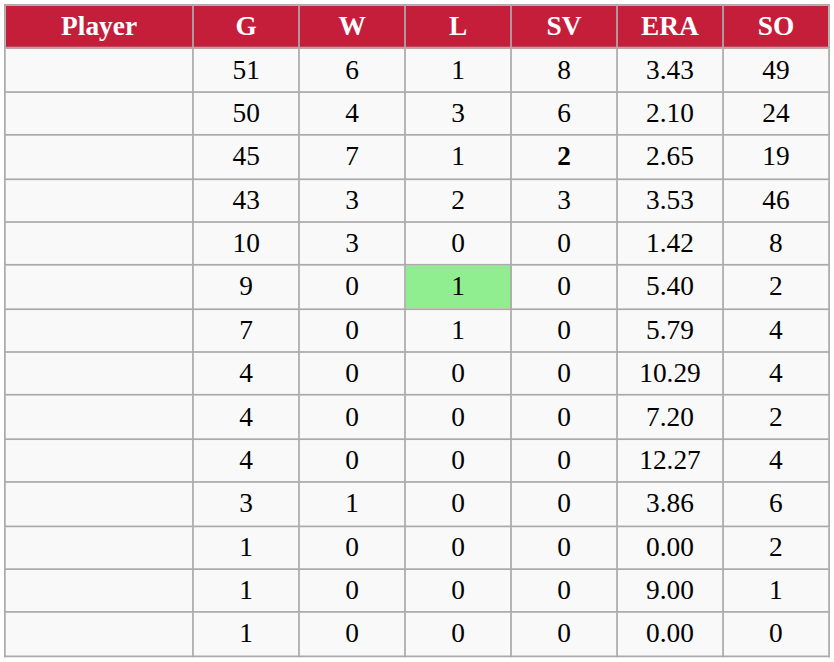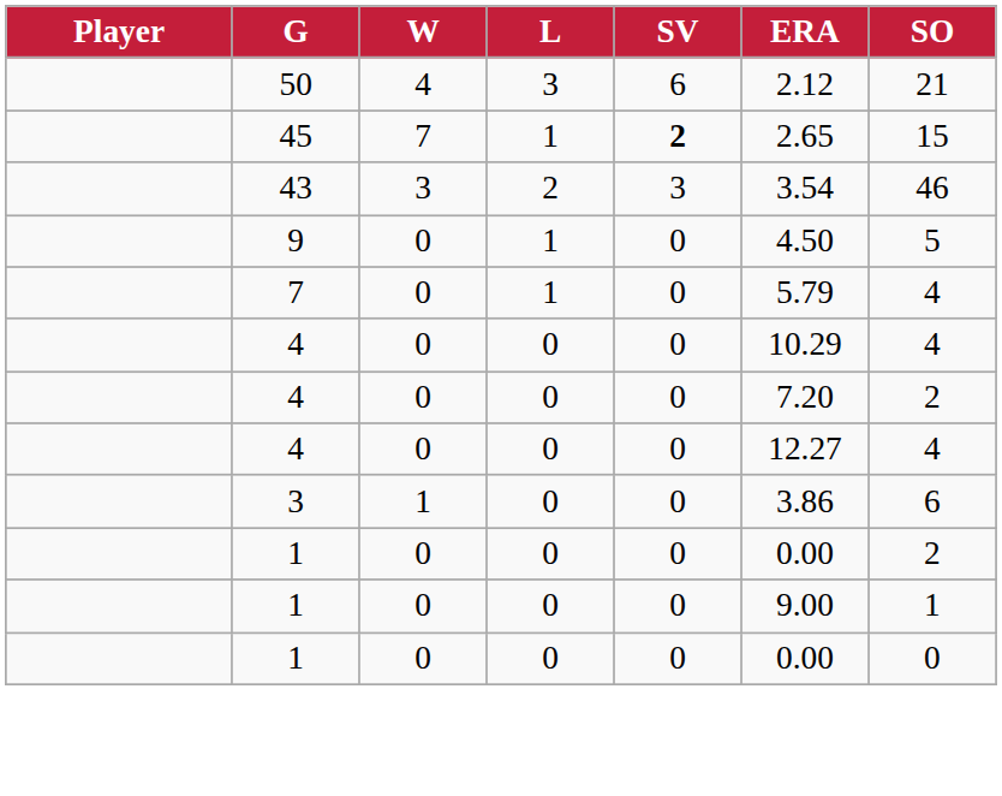 <table class="wikitable sortable">
 <tr>
 <th style="background:#c41e3a;color:white;" width="16%">Player</th>
 <th style="background:#c41e3a;color:white;" width="9%">G</th>
 <th style="background:#c41e3a;color:white;" width="9%">W</th>
 <th style="background:#c41e3a;color:white;" width="9%">L</th>
 <th style="background:#c41e3a;color:white;" width="9%">SV</th>
 <th style="background:#c41e3a;color:white;" width="9%">ERA</th>
 <th style="background:#c41e3a;color:white;" width="9%">SO</th>
 </tr>
 <tr align="center">
 <td></td>
-<td>51</td>
-<td>6</td>
-<td>1</td>
-<td>8</td>
-<td>3.43</td>
-<td>49</td>
-</tr>
-<tr align="center">
-<td></td>
 <td>50</td>
 <td>4</td>
 <td>3</td>
 <td>6</td>
-<td>2.10</td>
-<td>24</td>
+<td>2.12</td>
+<td>21</td>
 </tr>
 <tr align="center">
 <td></td>
 <td>45</td>
 <td>7</td>
 <td>1</td>
 <td><strong>2</strong></td>
 <td>2.65</td>
-<td>19</td>
+<td>15</td>
 </tr>
 <tr align="center">
 <td></td>
 <td>43</td>
 <td>3</td>
 <td>2</td>
 <td>3</td>
-<td>3.53</td>
+<td>3.54</td>
 <td>46</td>
-</tr>
-<tr align="center">
-<td></td>
-<td>10</td>
-<td>3</td>
-<td>0</td>
-<td>0</td>
-<td>1.42</td>
-<td>8</td>
 </tr>
 <tr align="center">
 <td></td>
 <td>9</td>
 <td>0</td>
-<td style="background: lightgreen;">1</td>
+<td>1</td>
 <td>0</td>
-<td>5.40</td>
-<td>2</td>
+<td>4.50</td>
+<td>5</td>
 </tr>
 <tr align="center">
 <td></td>
 <td>7</td>
 <td>0</td>
 <td>1</td>
 <td>0</td>
 <td>5.79</td>
 <td>4</td>
 </tr>
 <tr align="center">
 <td></td>
 <td>4</td>
 <td>0</td>
 <td>0</td>
 <td>0</td>
 <td>10.29</td>
 <td>4</td>
 </tr>
 <tr align="center">
 <td></td>
 <td>4</td>
 <td>0</td>
 <td>0</td>
 <td>0</td>
 <td>7.20</td>
 <td>2</td>
 </tr>
 <tr align="center">
 <td></td>
 <td>4</td>
 <td>0</td>
 <td>0</td>
 <td>0</td>
 <td>12.27</td>
 <td>4</td>
 </tr>
 <tr align="center">
 <td></td>
 <td>3</td>
 <td>1</td>
 <td>0</td>
 <td>0</td>
 <td>3.86</td>
 <td>6</td>
 </tr>
 <tr align="center">
 <td></td>
 <td>1</td>
 <td>0</td>
 <td>0</td>
 <td>0</td>
 <td>0.00</td>
 <td>2</td>
 </tr>
 <tr align="center">
 <td></td>
 <td>1</td>
 <td>0</td>
 <td>0</td>
 <td>0</td>
 <td>9.00</td>
 <td>1</td>
 </tr>
 <tr align="center">
 <td></td>
 <td>1</td>
 <td>0</td>
 <td>0</td>
 <td>0</td>
 <td>0.00</td>
 <td>0</td>
 </tr>
 </table>
